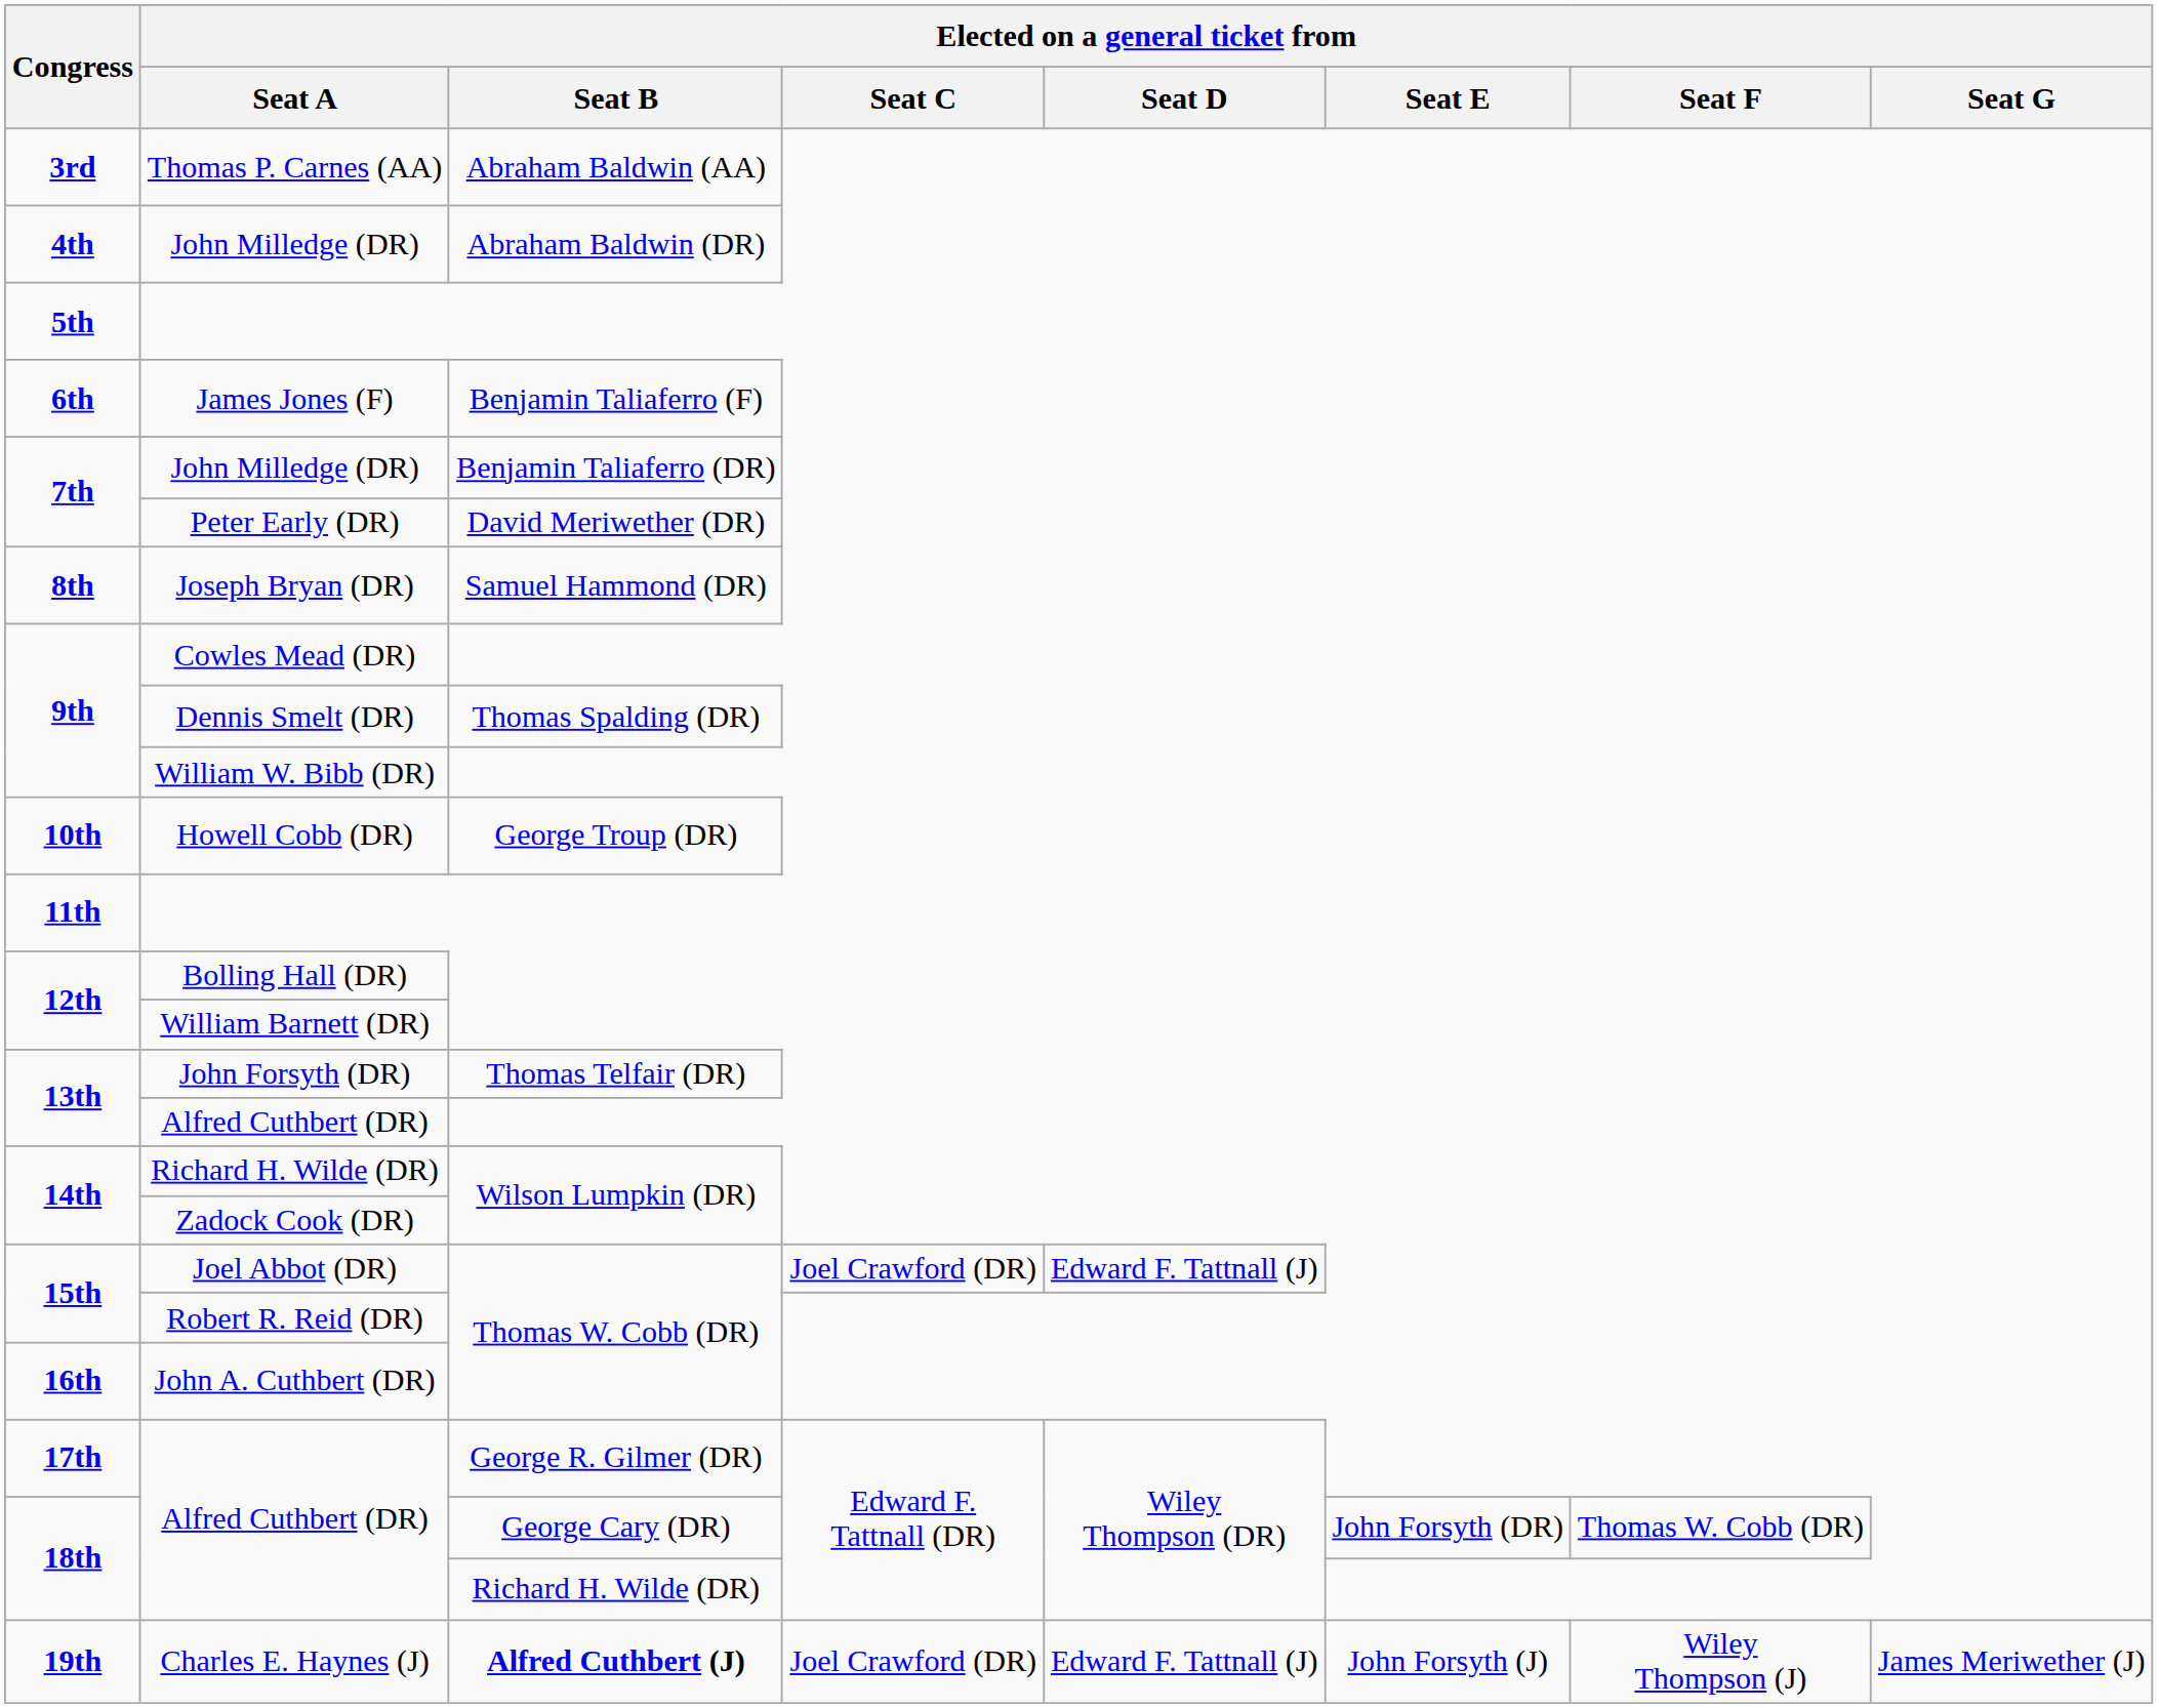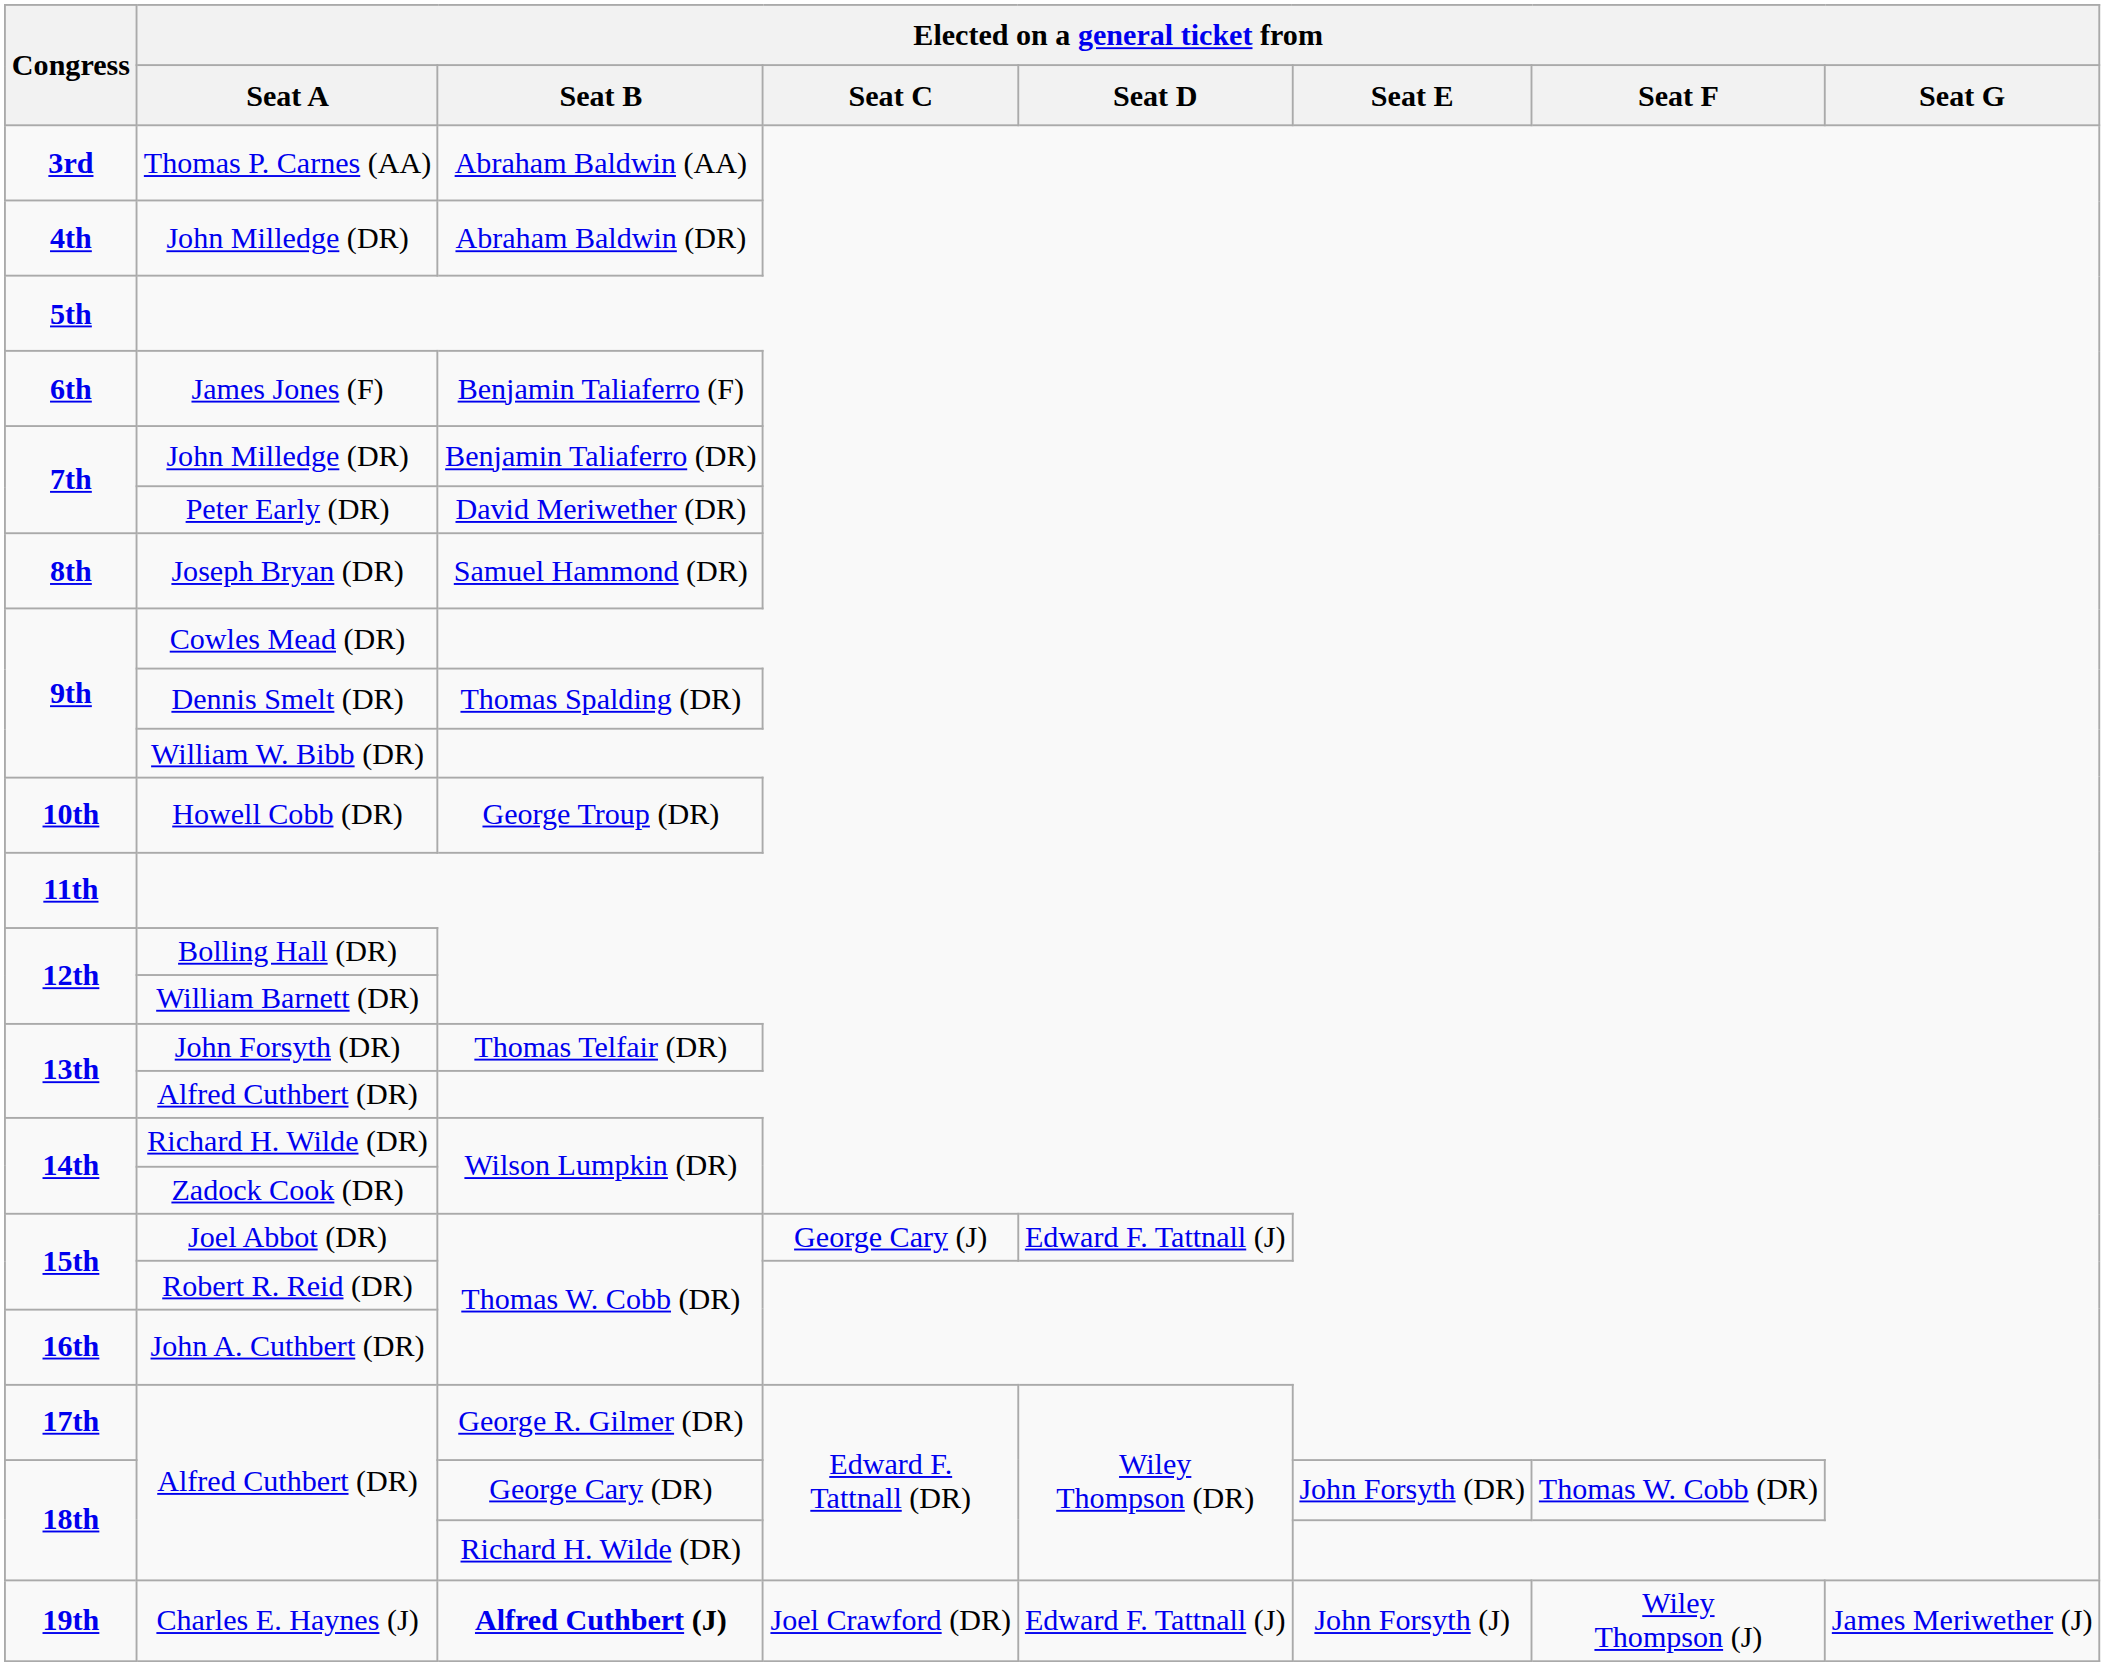 <table class=wikitable style="text-align:center">
 <tr style="height:2em">
 <th rowspan=2>Congress</th>
 <th colspan=7>Elected on a <a href='#'>general ticket</a> from </th>
 </tr>
 <tr style="height:2em">
 <th>Seat A</th>
 <th>Seat B</th>
 <th>Seat C</th>
 <th>Seat D</th>
 <th>Seat E</th>
 <th>Seat F</th>
 <th>Seat G</th>
 </tr>
 <tr style="height:2.5em">
 <td><strong><a href='#'>3rd</a></strong> </td>
 <td><a href='#'>Thomas P. Carnes</a> (AA)</td>
 <td><a href='#'>Abraham Baldwin</a> (AA)</td>
 </tr>
 <tr style="height:2.5em">
 <td><strong><a href='#'>4th</a></strong> </td>
 <td><a href='#'>John Milledge</a> (DR)</td>
 <td><a href='#'>Abraham Baldwin</a> (DR)</td>
 </tr>
 <tr style="height:2.5em">
 <td><strong><a href='#'>5th</a></strong> </td>
 </tr>
 <tr style="height:2.5em">
 <td><strong><a href='#'>6th</a></strong> </td>
 <td><a href='#'>James Jones</a> (F)</td>
 <td><a href='#'>Benjamin Taliaferro</a> (F)</td>
 </tr>
 <tr style="height:2em">
 <td rowspan=2><strong><a href='#'>7th</a></strong> </td>
 <td><a href='#'>John Milledge</a> (DR)</td>
 <td><a href='#'>Benjamin Taliaferro</a> (DR)</td>
 </tr>
 <tr style="height:1.5em">
 <td><a href='#'>Peter Early</a> (DR)</td>
 <td><a href='#'>David Meriwether</a> (DR)</td>
 </tr>
 <tr style="height:2.5em">
 <td><strong><a href='#'>8th</a></strong> </td>
 <td><a href='#'>Joseph Bryan</a> (DR)</td>
 <td><a href='#'>Samuel Hammond</a> (DR)</td>
 </tr>
 <tr style="height:2em">
 <td rowspan=3><strong><a href='#'>9th</a></strong> </td>
 <td><a href='#'>Cowles Mead</a> (DR)</td>
 </tr>
 <tr style="height:2em">
 <td><a href='#'>Dennis Smelt</a> (DR)</td>
 <td><a href='#'>Thomas Spalding</a> (DR)</td>
 </tr>
 <tr style="height:1.5em">
 <td><a href='#'>William W. Bibb</a> (DR)</td>
 </tr>
 <tr style="height:2.5em">
 <td><strong><a href='#'>10th</a></strong> </td>
 <td><a href='#'>Howell Cobb</a> (DR)</td>
 <td><a href='#'>George Troup</a> (DR)</td>
 </tr>
 <tr style="height:2.5em">
 <td><strong><a href='#'>11th</a></strong> </td>
 </tr>
 <tr style="height:1.5em">
 <td rowspan=2><strong><a href='#'>12th</a></strong> </td>
 <td><a href='#'>Bolling Hall</a> (DR)</td>
 </tr>
 <tr style="height:1.5em">
 <td><a href='#'>William Barnett</a> (DR)</td>
 </tr>
 <tr style="height:1.5em">
 <td rowspan=2><strong><a href='#'>13th</a></strong> </td>
 <td><a href='#'>John Forsyth</a> (DR)</td>
 <td><a href='#'>Thomas Telfair</a> (DR)</td>
 </tr>
 <tr style="height:1.5em">
 <td><a href='#'>Alfred Cuthbert</a> (DR)</td>
 </tr>
 <tr style="height:1.5em">
 <td rowspan=2><strong><a href='#'>14th</a></strong> </td>
 <td><a href='#'>Richard H. Wilde</a> (DR)</td>
 <td rowspan=2 ><a href='#'>Wilson Lumpkin</a> (DR)</td>
 </tr>
 <tr style="height:1.5em">
 <td><a href='#'>Zadock Cook</a> (DR)</td>
 </tr>
 <tr style="height:1.5em">
 <td rowspan=2><strong><a href='#'>15th</a></strong> </td>
 <td><a href='#'>Joel Abbot</a> (DR)</td>
 <td rowspan=3 ><a href='#'>Thomas W. Cobb</a> (DR)</td>
-<td><a href='#'>Joel Crawford</a> (DR)</td>
+<td><a href='#'>George Cary</a> (J)</td>
 <td><a href='#'>Edward F. Tattnall</a> (J)</td>
 </tr>
 <tr style="height:1.5em">
 <td><a href='#'>Robert R. Reid</a> (DR)</td>
 </tr>
 <tr style="height:2.5em">
 <td><strong><a href='#'>16th</a></strong> </td>
 <td><a href='#'>John A. Cuthbert</a> (DR)</td>
 </tr>
 <tr style="height:2.5em">
 <td><strong><a href='#'>17th</a></strong> </td>
 <td rowspan=3 ><a href='#'>Alfred Cuthbert</a> (DR)</td>
 <td><a href='#'>George R. Gilmer</a> (DR)</td>
 <td rowspan=3 ><a href='#'>Edward F.<br>Tattnall</a> (DR)</td>
 <td rowspan=3 ><a href='#'>Wiley<br>Thompson</a> (DR)</td>
 </tr>
 <tr style="height:2em">
 <td rowspan=2><strong><a href='#'>18th</a></strong> </td>
 <td><a href='#'>George Cary</a> (DR)</td>
 <td><a href='#'>John Forsyth</a> (DR)</td>
 <td><a href='#'>Thomas W. Cobb</a> (DR)</td>
 </tr>
 <tr style="height:2em">
 <td><a href='#'>Richard H. Wilde</a> (DR)</td>
 </tr>
 <tr style="height:2.5em">
 <td><strong><a href='#'>19th</a></strong> </td>
 <td><a href='#'>Charles E. Haynes</a> (J)</td>
 <td><strong><a href='#'>Alfred Cuthbert</a> (J)</strong></td>
 <td><a href='#'>Joel Crawford</a> (DR)</td>
 <td><a href='#'>Edward F. Tattnall</a> (J)</td>
 <td><a href='#'>John Forsyth</a> (J)</td>
 <td><a href='#'>Wiley<br>Thompson</a> (J)</td>
 <td><a href='#'>James Meriwether</a> (J)</td>
 </tr>
 </table>
